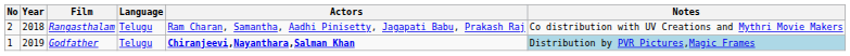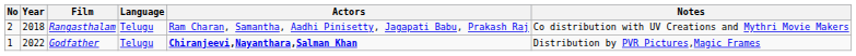 <table class="wikitable" style="font-size:90%">
 <tr style="background:#b0c4de;">
 <th>No</th>
 <th>Year</th>
 <th>Film</th>
 <th>Language</th>
 <th>Actors</th>
 <th>Notes</th>
 </tr>
 <tr>
 <td>2</td>
 <td>2018</td>
 <td><em><a href='#'>Rangasthalam</a></em></td>
 <td><a href='#'>Telugu</a></td>
 <td><a href='#'>Ram Charan</a>, <a href='#'>Samantha</a>, <a href='#'>Aadhi Pinisetty</a>, <a href='#'>Jagapati Babu</a>, <a href='#'>Prakash Raj</a></td>
 <td>Co distribution with UV Creations and <a href='#'>Mythri Movie Makers</a></td>
 </tr>
 <tr>
 <td>1</td>
-<td>2019</td>
+<td>2022</td>
 <td><em><a href='#'>Godfather</a></em></td>
 <td><a href='#'>Telugu</a></td>
 <td><strong><a href='#'>Chiranjeevi</a>,<a href='#'>Nayanthara</a>,<a href='#'>Salman Khan</a></strong></td>
-<td style="background: lightblue;">Distribution by <a href='#'>PVR Pictures</a>,<a href='#'>Magic Frames</a></td>
+<td>Distribution by <a href='#'>PVR Pictures</a>,<a href='#'>Magic Frames</a></td>
 </tr>
 </table>
